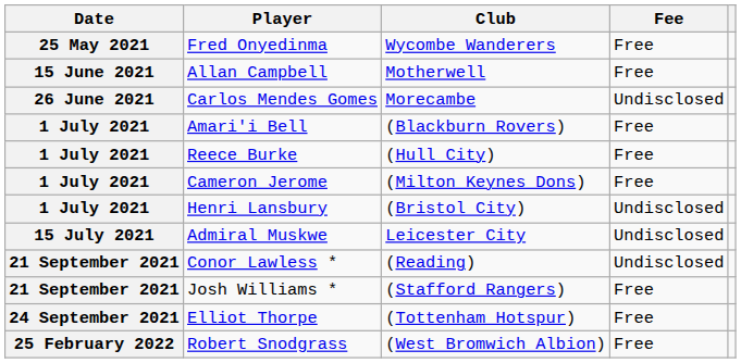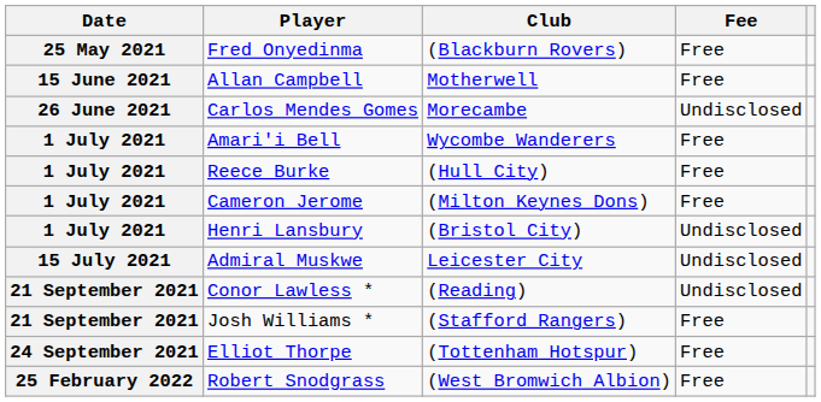 <table class="wikitable plainrowheaders">
 <tr>
 <th scope=col>Date</th>
 <th scope=col>Player</th>
 <th scope=col>Club</th>
 <th scope=col>Fee</th>
 <th scope=col class=unsortable></th>
 </tr>
 <tr>
 <th scope=row>25 May 2021</th>
 <td><a href='#'>Fred Onyedinma</a></td>
-<td><a href='#'>Wycombe Wanderers</a></td>
+<td>(<a href='#'>Blackburn Rovers</a>)</td>
 <td>Free</td>
 <td style="text-align:center;"></td>
 </tr>
 <tr>
 <th scope=row>15 June 2021</th>
 <td><a href='#'>Allan Campbell</a></td>
 <td><a href='#'>Motherwell</a></td>
 <td>Free</td>
 <td style="text-align:center;"></td>
 </tr>
 <tr>
 <th scope=row>26 June 2021</th>
 <td><a href='#'>Carlos Mendes Gomes</a></td>
 <td><a href='#'>Morecambe</a></td>
 <td>Undisclosed</td>
 <td style="text-align:center;"></td>
 </tr>
 <tr>
 <th scope=row>1 July 2021</th>
 <td><a href='#'>Amari'i Bell</a></td>
-<td>(<a href='#'>Blackburn Rovers</a>)</td>
+<td><a href='#'>Wycombe Wanderers</a></td>
 <td>Free</td>
 <td style="text-align:center;"></td>
 </tr>
 <tr>
 <th scope=row>1 July 2021</th>
 <td><a href='#'>Reece Burke</a></td>
 <td>(<a href='#'>Hull City</a>)</td>
 <td>Free</td>
 <td style="text-align:center;"></td>
 </tr>
 <tr>
 <th scope=row>1 July 2021</th>
 <td><a href='#'>Cameron Jerome</a></td>
 <td>(<a href='#'>Milton Keynes Dons</a>)</td>
 <td>Free</td>
 <td style="text-align:center;"></td>
 </tr>
 <tr>
 <th scope=row>1 July 2021</th>
 <td><a href='#'>Henri Lansbury</a></td>
 <td>(<a href='#'>Bristol City</a>)</td>
 <td>Undisclosed</td>
 <td style="text-align:center;"></td>
 </tr>
 <tr>
 <th scope=row>15 July 2021</th>
 <td><a href='#'>Admiral Muskwe</a></td>
 <td><a href='#'>Leicester City</a></td>
 <td>Undisclosed</td>
 <td style="text-align:center;"></td>
 </tr>
 <tr>
 <th scope=row>21 September 2021</th>
 <td><a href='#'>Conor Lawless</a> *</td>
 <td>(<a href='#'>Reading</a>)</td>
 <td>Undisclosed</td>
 <td style="text-align:center;"></td>
 </tr>
 <tr>
 <th scope=row>21 September 2021</th>
 <td>Josh Williams *</td>
 <td>(<a href='#'>Stafford Rangers</a>)</td>
 <td>Free</td>
 <td style="text-align:center;"></td>
 </tr>
 <tr>
 <th scope=row>24 September 2021</th>
 <td><a href='#'>Elliot Thorpe</a></td>
 <td>(<a href='#'>Tottenham Hotspur</a>)</td>
 <td>Free</td>
 <td style="text-align:center;"></td>
 </tr>
 <tr>
 <th scope=row>25 February 2022</th>
 <td><a href='#'>Robert Snodgrass</a></td>
 <td>(<a href='#'>West Bromwich Albion</a>)</td>
 <td>Free</td>
 <td style="text-align:center;"></td>
 </tr>
 </table>
